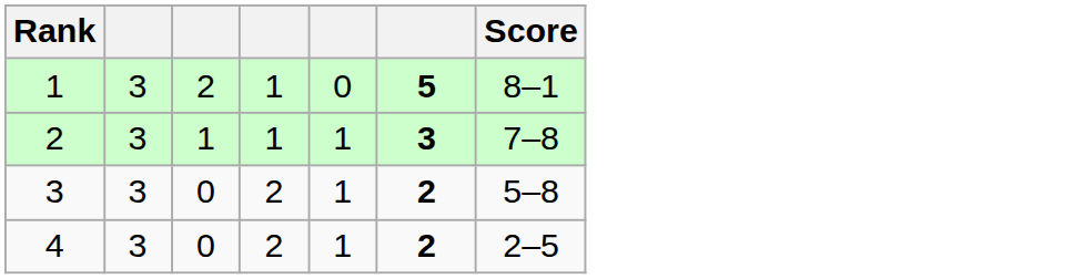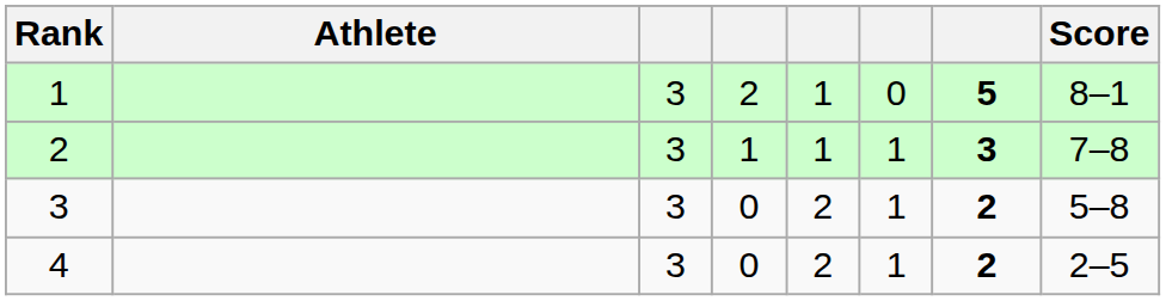 <table class="wikitable" style="text-align: center;">
 <tr>
 <th width=25>Rank</th>
+<th width=225>Athlete</th>
 <th width=25></th>
 <th width=25></th>
 <th width=25></th>
 <th width=25></th>
 <th width=40></th>
 <th width=40>Score</th>
 </tr>
 <tr bgcolor=ccffcc>
 <td>1</td>
+<td align=left></td>
 <td>3</td>
 <td>2</td>
 <td>1</td>
 <td>0</td>
 <td><strong>5</strong></td>
 <td>8–1</td>
 </tr>
 <tr bgcolor=ccffcc>
 <td>2</td>
+<td align=left></td>
 <td>3</td>
 <td>1</td>
 <td>1</td>
 <td>1</td>
 <td><strong>3</strong></td>
 <td>7–8</td>
 </tr>
 <tr>
 <td>3</td>
+<td align=left></td>
 <td>3</td>
 <td>0</td>
 <td>2</td>
 <td>1</td>
 <td><strong>2</strong></td>
 <td>5–8</td>
 </tr>
 <tr>
 <td>4</td>
+<td align=left></td>
 <td>3</td>
 <td>0</td>
 <td>2</td>
 <td>1</td>
 <td><strong>2</strong></td>
 <td>2–5</td>
 </tr>
 </table>
